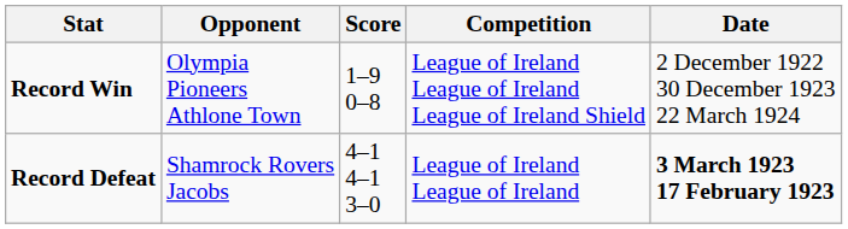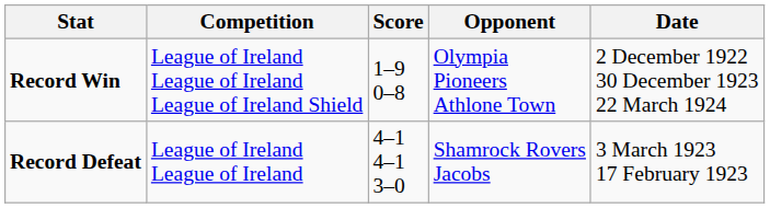 <table class="wikitable">
 <tr>
 <th>Stat</th>
+<th>Competition</th>
+<th>Score</th>
 <th>Opponent</th>
-<th>Score</th>
-<th>Competition</th>
 <th>Date</th>
 </tr>
 <tr>
 <td><strong>Record Win</strong></td>
+<td><a href='#'>League of Ireland</a><br><a href='#'>League of Ireland</a><br><a href='#'>League of Ireland Shield</a></td>
+<td>1–9<br>0–8</td>
 <td><a href='#'>Olympia</a><br><a href='#'>Pioneers</a><br><a href='#'>Athlone Town</a></td>
-<td>1–9<br>0–8</td>
-<td><a href='#'>League of Ireland</a><br><a href='#'>League of Ireland</a><br><a href='#'>League of Ireland Shield</a></td>
 <td>2 December 1922<br>30 December 1923<br>22 March 1924</td>
 </tr>
 <tr>
 <td><strong>Record Defeat</strong></td>
+<td><a href='#'>League of Ireland</a><br><a href='#'>League of Ireland</a></td>
+<td>4–1<br>4–1<br>3–0</td>
 <td><a href='#'>Shamrock Rovers</a><br><a href='#'>Jacobs</a></td>
-<td>4–1<br>4–1<br>3–0</td>
-<td><a href='#'>League of Ireland</a><br><a href='#'>League of Ireland</a></td>
-<td><strong>3 March 1923<br>17 February 1923</strong></td>
+<td>3 March 1923<br>17 February 1923</td>
 </tr>
 </table>
